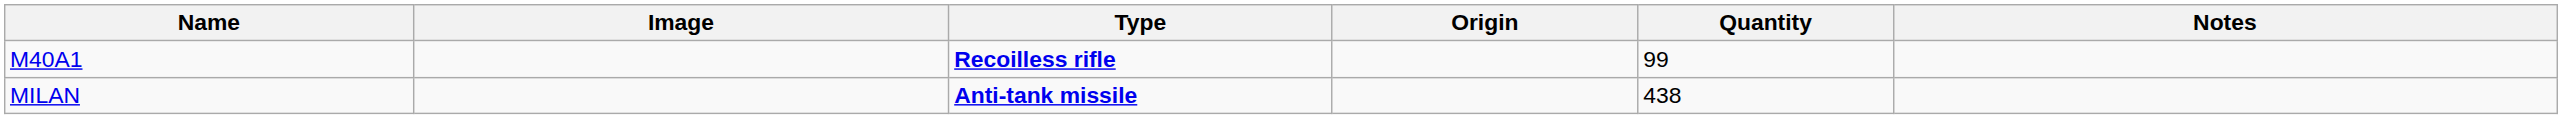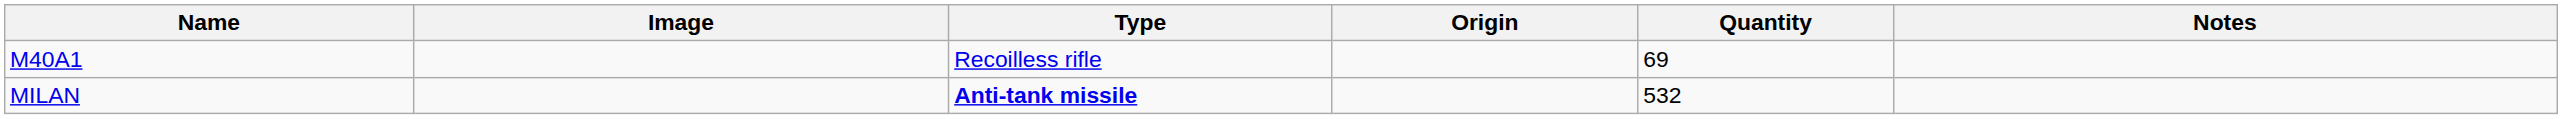 <table class="wikitable" style="width:90%;">
 <tr>
 <th width=16%>Name</th>
 <th width=21%>Image</th>
 <th width=15%>Type</th>
 <th width=12%>Origin</th>
 <th width=10%>Quantity</th>
 <th width=26%>Notes</th>
 </tr>
 <tr>
 <td><a href='#'>M40A1</a></td>
 <td></td>
-<td><strong><a href='#'>Recoilless rifle</a></strong></td>
+<td><a href='#'>Recoilless rifle</a></td>
 <td></td>
-<td>99</td>
+<td>69</td>
 <td></td>
 </tr>
 <tr>
 <td><a href='#'>MILAN</a></td>
 <td></td>
 <td><strong><a href='#'>Anti-tank missile</a></strong></td>
 <td><br></td>
-<td>438</td>
+<td>532</td>
 <td></td>
 </tr>
 </table>
